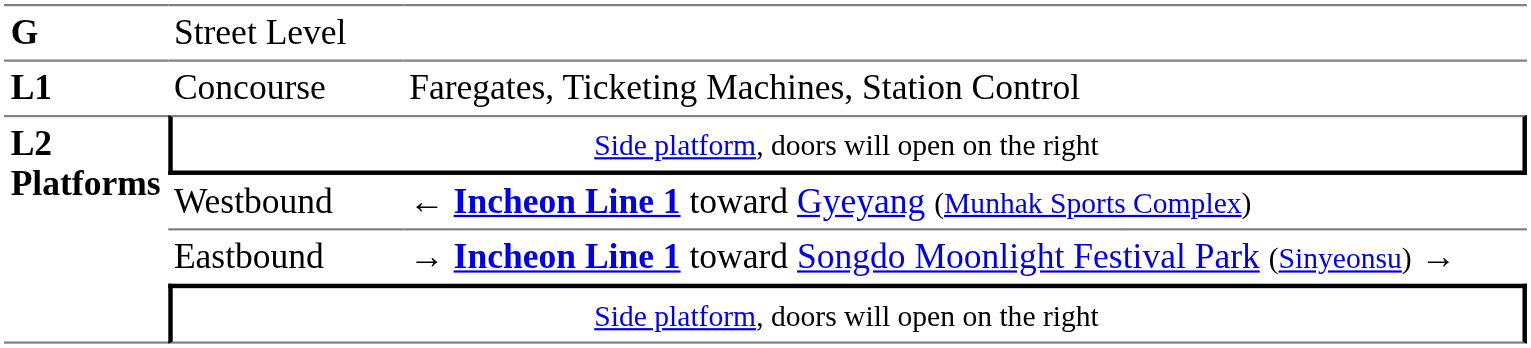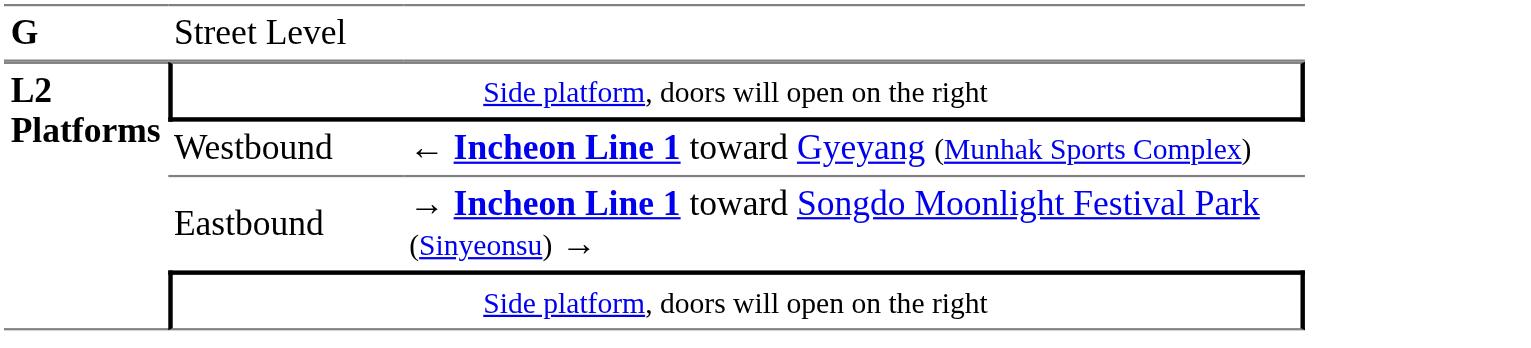 <table table border=0 cellspacing=0 cellpadding=3>
 <tr>
 <td style="border-top:solid 1px gray;border-bottom:solid 1px gray;" width=50 valign=top><strong>G</strong></td>
 <td style="border-top:solid 1px gray;border-bottom:solid 1px gray;" width=100 valign=top>Street Level</td>
 <td style="border-top:solid 1px gray;border-bottom:solid 1px gray;" width=400 valign=top></td>
-</tr>
-<tr>
-<td style="border-bottom:solid 0 gray;" width=50 valign=top><strong>L1</strong></td>
-<td style="border-bottom:solid 0 gray;" width=100 valign=top>Concourse</td>
-<td style="border-bottom:solid 0 gray;" width=500 valign=top>Faregates, Ticketing Machines, Station Control</td>
 </tr>
 <tr>
 <td style="border-top:solid 1px gray;border-bottom:solid 1px gray;" rowspan=4 valign=top><strong>L2<br>Platforms</strong></td>
 <td style="border-top:solid 1px gray;border-right:solid 2px black;border-left:solid 2px black;border-bottom:solid 2px black;text-align:center;" colspan=2><small><a href='#'>Side platform</a>, doors will open on the right</small></td>
 </tr>
 <tr>
 <td style="border-bottom:solid 1px gray;">Westbound</td>
 <td style="border-bottom:solid 1px gray;">← <a href='#'><span><strong>Incheon Line 1</strong></span></a> toward <a href='#'>Gyeyang</a> <small>(<a href='#'>Munhak Sports Complex</a>)</small></td>
 </tr>
 <tr>
 <td>Eastbound</td>
 <td><span>→</span> <a href='#'><span><strong>Incheon Line 1</strong></span></a> toward <a href='#'>Songdo Moonlight Festival Park</a> <small>(<a href='#'>Sinyeonsu</a>)</small> →</td>
 </tr>
 <tr>
 <td style="border-top:solid 2px black;border-right:solid 2px black;border-left:solid 2px black;border-bottom:solid 1px gray;text-align:center;" colspan=2><small><a href='#'>Side platform</a>, doors will open on the right</small></td>
 </tr>
 </table>
